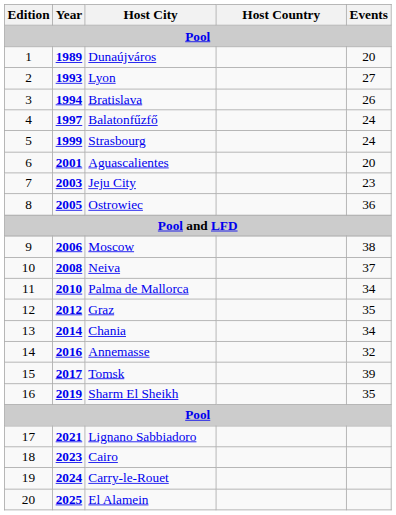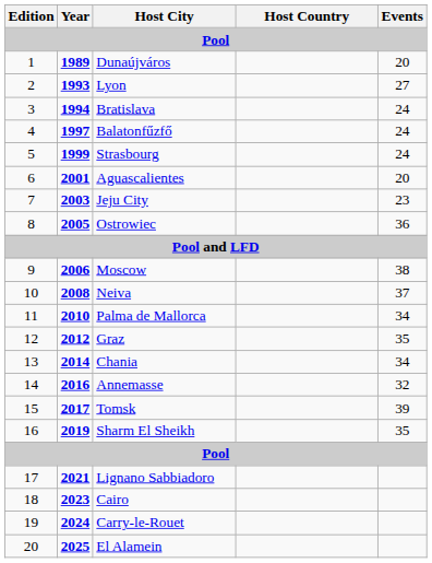 <table class="wikitable" style="font-size:100%">
 <tr>
 <th width=30>Edition</th>
 <th width=30>Year</th>
 <th width=150>Host City</th>
 <th width=150>Host Country</th>
 <th width=30>Events</th>
 </tr>
 <tr>
 <td colspan="5" bgcolor="#cccccc"align=center><strong><a href='#'>Pool</a></strong></td>
 </tr>
 <tr>
 <td align=center>1</td>
 <td><strong><a href='#'>1989</a></strong></td>
 <td><a href='#'>Dunaújváros</a></td>
 <td></td>
 <td align=center>20</td>
 </tr>
 <tr>
 <td align=center>2</td>
 <td><strong><a href='#'>1993</a></strong></td>
 <td><a href='#'>Lyon</a></td>
 <td></td>
 <td align=center>27</td>
 </tr>
 <tr>
 <td align=center>3</td>
 <td><strong><a href='#'>1994</a></strong></td>
 <td><a href='#'>Bratislava</a></td>
 <td></td>
-<td align=center>26</td>
+<td align=center>24</td>
 </tr>
 <tr>
 <td align=center>4</td>
 <td><strong><a href='#'>1997</a></strong></td>
 <td><a href='#'>Balatonfűzfő</a></td>
 <td></td>
 <td align=center>24</td>
 </tr>
 <tr>
 <td align=center>5</td>
 <td><strong><a href='#'>1999</a></strong></td>
 <td><a href='#'>Strasbourg</a></td>
 <td></td>
 <td align=center>24</td>
 </tr>
 <tr>
 <td align=center>6</td>
 <td><strong><a href='#'>2001</a></strong></td>
 <td><a href='#'>Aguascalientes</a></td>
 <td></td>
 <td align=center>20</td>
 </tr>
 <tr>
 <td align=center>7</td>
 <td><strong><a href='#'>2003</a></strong></td>
 <td><a href='#'>Jeju City</a></td>
 <td></td>
 <td align=center>23</td>
 </tr>
 <tr>
 <td align=center>8</td>
 <td><strong><a href='#'>2005</a></strong></td>
 <td><a href='#'>Ostrowiec</a></td>
 <td></td>
 <td align=center>36</td>
 </tr>
 <tr>
 <td colspan="5" bgcolor="#cccccc"align=center><strong><a href='#'>Pool</a> and <a href='#'>LFD</a></strong></td>
 </tr>
 <tr>
 <td align=center>9</td>
 <td><strong><a href='#'>2006</a></strong></td>
 <td><a href='#'>Moscow</a></td>
 <td></td>
 <td align=center>38</td>
 </tr>
 <tr>
 <td align=center>10</td>
 <td><strong><a href='#'>2008</a></strong></td>
 <td><a href='#'>Neiva</a></td>
 <td></td>
 <td align=center>37</td>
 </tr>
 <tr>
 <td align=center>11</td>
 <td><strong><a href='#'>2010</a></strong></td>
 <td><a href='#'>Palma de Mallorca</a></td>
 <td></td>
 <td align=center>34</td>
 </tr>
 <tr>
 <td align=center>12</td>
 <td><strong><a href='#'>2012</a></strong></td>
 <td><a href='#'>Graz</a></td>
 <td></td>
 <td align=center>35</td>
 </tr>
 <tr>
 <td align=center>13</td>
 <td><strong><a href='#'>2014</a></strong></td>
 <td><a href='#'>Chania</a></td>
 <td></td>
 <td align=center>34</td>
 </tr>
 <tr>
 <td align=center>14</td>
 <td><strong><a href='#'>2016</a></strong></td>
 <td><a href='#'>Annemasse</a></td>
 <td></td>
 <td align=center>32</td>
 </tr>
 <tr>
 <td align=center>15</td>
 <td><strong><a href='#'>2017</a></strong></td>
 <td><a href='#'>Tomsk</a></td>
 <td></td>
 <td align=center>39</td>
 </tr>
 <tr>
 <td align=center>16</td>
 <td><strong><a href='#'>2019</a></strong></td>
 <td><a href='#'>Sharm El Sheikh</a></td>
 <td></td>
 <td align=center>35</td>
 </tr>
 <tr>
 <td colspan="5" bgcolor="#cccccc"align=center><strong><a href='#'>Pool</a></strong></td>
 </tr>
 <tr>
 <td align=center>17</td>
 <td><strong><a href='#'>2021</a></strong></td>
 <td><a href='#'>Lignano Sabbiadoro</a></td>
 <td></td>
 <td align=center></td>
 </tr>
 <tr>
 <td align=center>18</td>
 <td><strong><a href='#'>2023</a></strong></td>
 <td><a href='#'>Cairo</a></td>
 <td></td>
 <td align=center></td>
 </tr>
 <tr>
 <td align=center>19</td>
 <td><strong><a href='#'>2024</a></strong></td>
 <td><a href='#'>Carry-le-Rouet</a></td>
 <td></td>
 <td align=center></td>
 </tr>
 <tr>
 <td align=center>20</td>
 <td><strong><a href='#'>2025</a></strong></td>
 <td><a href='#'>El Alamein</a></td>
 <td></td>
 <td align=center></td>
 </tr>
 </table>
